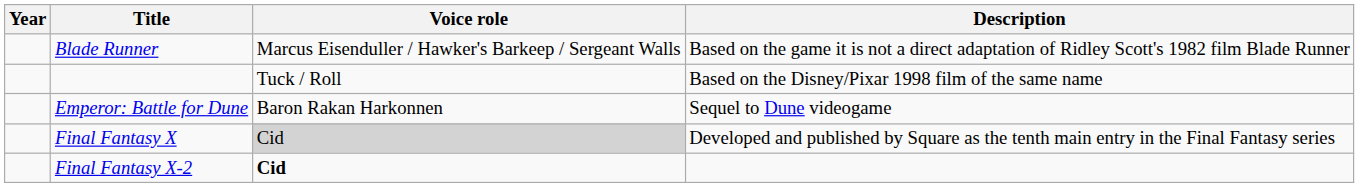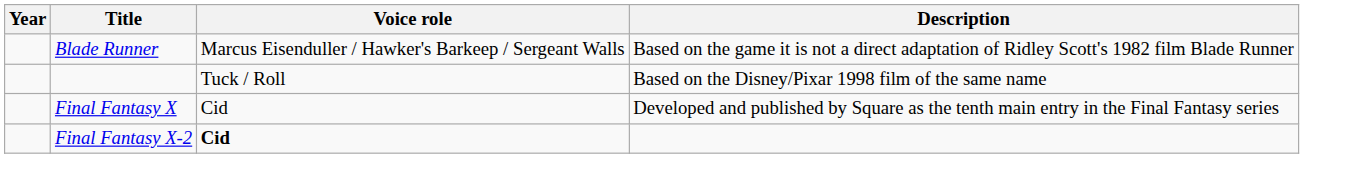 <table class="wikitable sortable plainrowheaders unsortable">
 <tr>
 <th scope=col>Year</th>
 <th scope=col>Title</th>
 <th scope=col>Voice role</th>
 <th scope=col>Description</th>
 </tr>
 <tr>
 <td></td>
 <td scope=row><em><a href='#'>Blade Runner</a></em></td>
 <td>Marcus Eisenduller / Hawker's Barkeep / Sergeant Walls</td>
 <td>Based on the game it is not a direct adaptation of Ridley Scott's 1982 film Blade Runner</td>
 </tr>
 <tr>
 <td></td>
 <td scope=row><em></em></td>
 <td>Tuck / Roll</td>
 <td>Based on the Disney/Pixar 1998 film of the same name</td>
 </tr>
 <tr>
 <td></td>
-<td scope=row><em><a href='#'>Emperor: Battle for Dune</a></em></td>
-<td>Baron Rakan Harkonnen</td>
-<td>Sequel to <a href='#'>Dune</a> videogame</td>
-</tr>
-<tr>
-<td></td>
 <td scope=row><em><a href='#'>Final Fantasy X</a></em></td>
-<td style="background: lightgrey;">Cid</td>
+<td>Cid</td>
 <td>Developed and published by Square as the tenth main entry in the Final Fantasy series</td>
 </tr>
 <tr>
 <td></td>
 <td scope=row><em><a href='#'>Final Fantasy X-2</a></em></td>
 <td><strong>Cid</strong></td>
 <td></td>
 </tr>
 </table>
